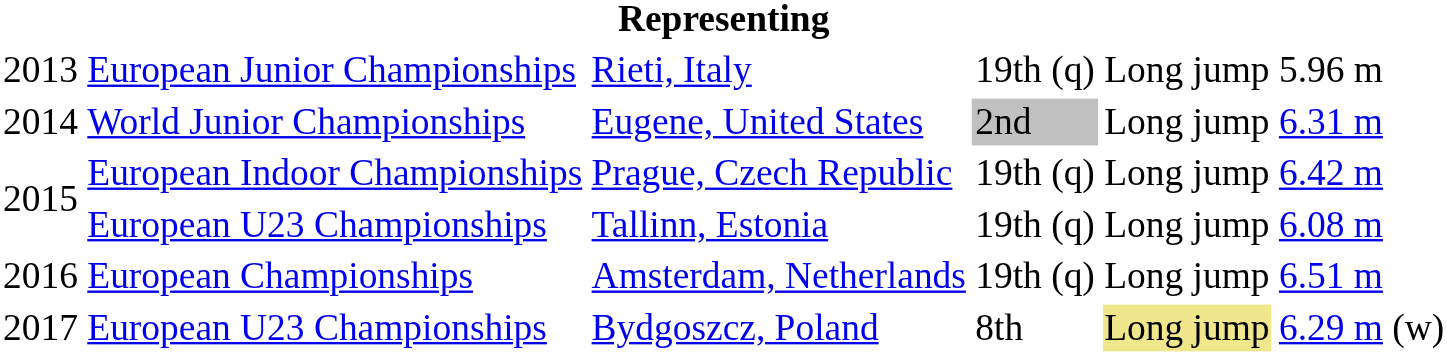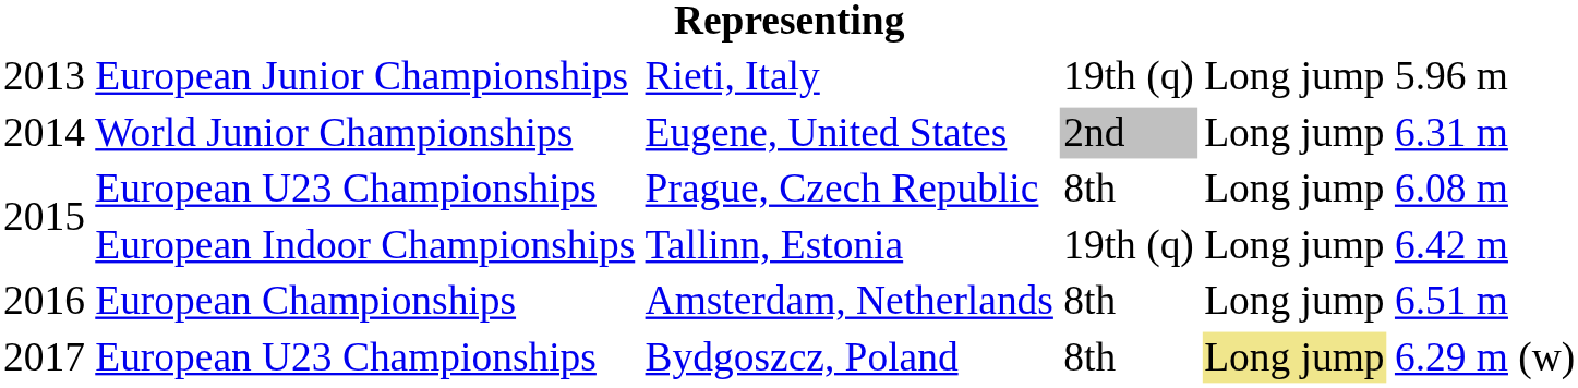 <table>
 <tr>
 <th colspan="6">Representing </th>
 </tr>
 <tr>
 <td>2013</td>
 <td><a href='#'>European Junior Championships</a></td>
 <td><a href='#'>Rieti, Italy</a></td>
 <td>19th (q)</td>
 <td>Long jump</td>
 <td>5.96 m</td>
 </tr>
 <tr>
 <td>2014</td>
 <td><a href='#'>World Junior Championships</a></td>
 <td><a href='#'>Eugene, United States</a></td>
 <td bgcolor=silver>2nd</td>
 <td>Long jump</td>
 <td><a href='#'>6.31 m</a></td>
 </tr>
 <tr>
 <td rowspan=2>2015</td>
+<td><a href='#'>European U23 Championships</a></td>
+<td><a href='#'>Prague, Czech Republic</a></td>
+<td>8th</td>
+<td>Long jump</td>
+<td><a href='#'>6.08 m</a></td>
+</tr>
+<tr>
 <td><a href='#'>European Indoor Championships</a></td>
-<td><a href='#'>Prague, Czech Republic</a></td>
+<td><a href='#'>Tallinn, Estonia</a></td>
 <td>19th (q)</td>
 <td>Long jump</td>
 <td><a href='#'>6.42 m</a></td>
 </tr>
 <tr>
-<td><a href='#'>European U23 Championships</a></td>
-<td><a href='#'>Tallinn, Estonia</a></td>
-<td>19th (q)</td>
-<td>Long jump</td>
-<td><a href='#'>6.08 m</a></td>
-</tr>
-<tr>
 <td>2016</td>
 <td><a href='#'>European Championships</a></td>
 <td><a href='#'>Amsterdam, Netherlands</a></td>
-<td>19th (q)</td>
+<td>8th</td>
 <td>Long jump</td>
 <td><a href='#'>6.51 m</a></td>
 </tr>
 <tr>
 <td>2017</td>
 <td><a href='#'>European U23 Championships</a></td>
 <td><a href='#'>Bydgoszcz, Poland</a></td>
 <td>8th</td>
 <td style="background: khaki;">Long jump</td>
 <td><a href='#'>6.29 m</a> (w)</td>
 </tr>
 </table>
